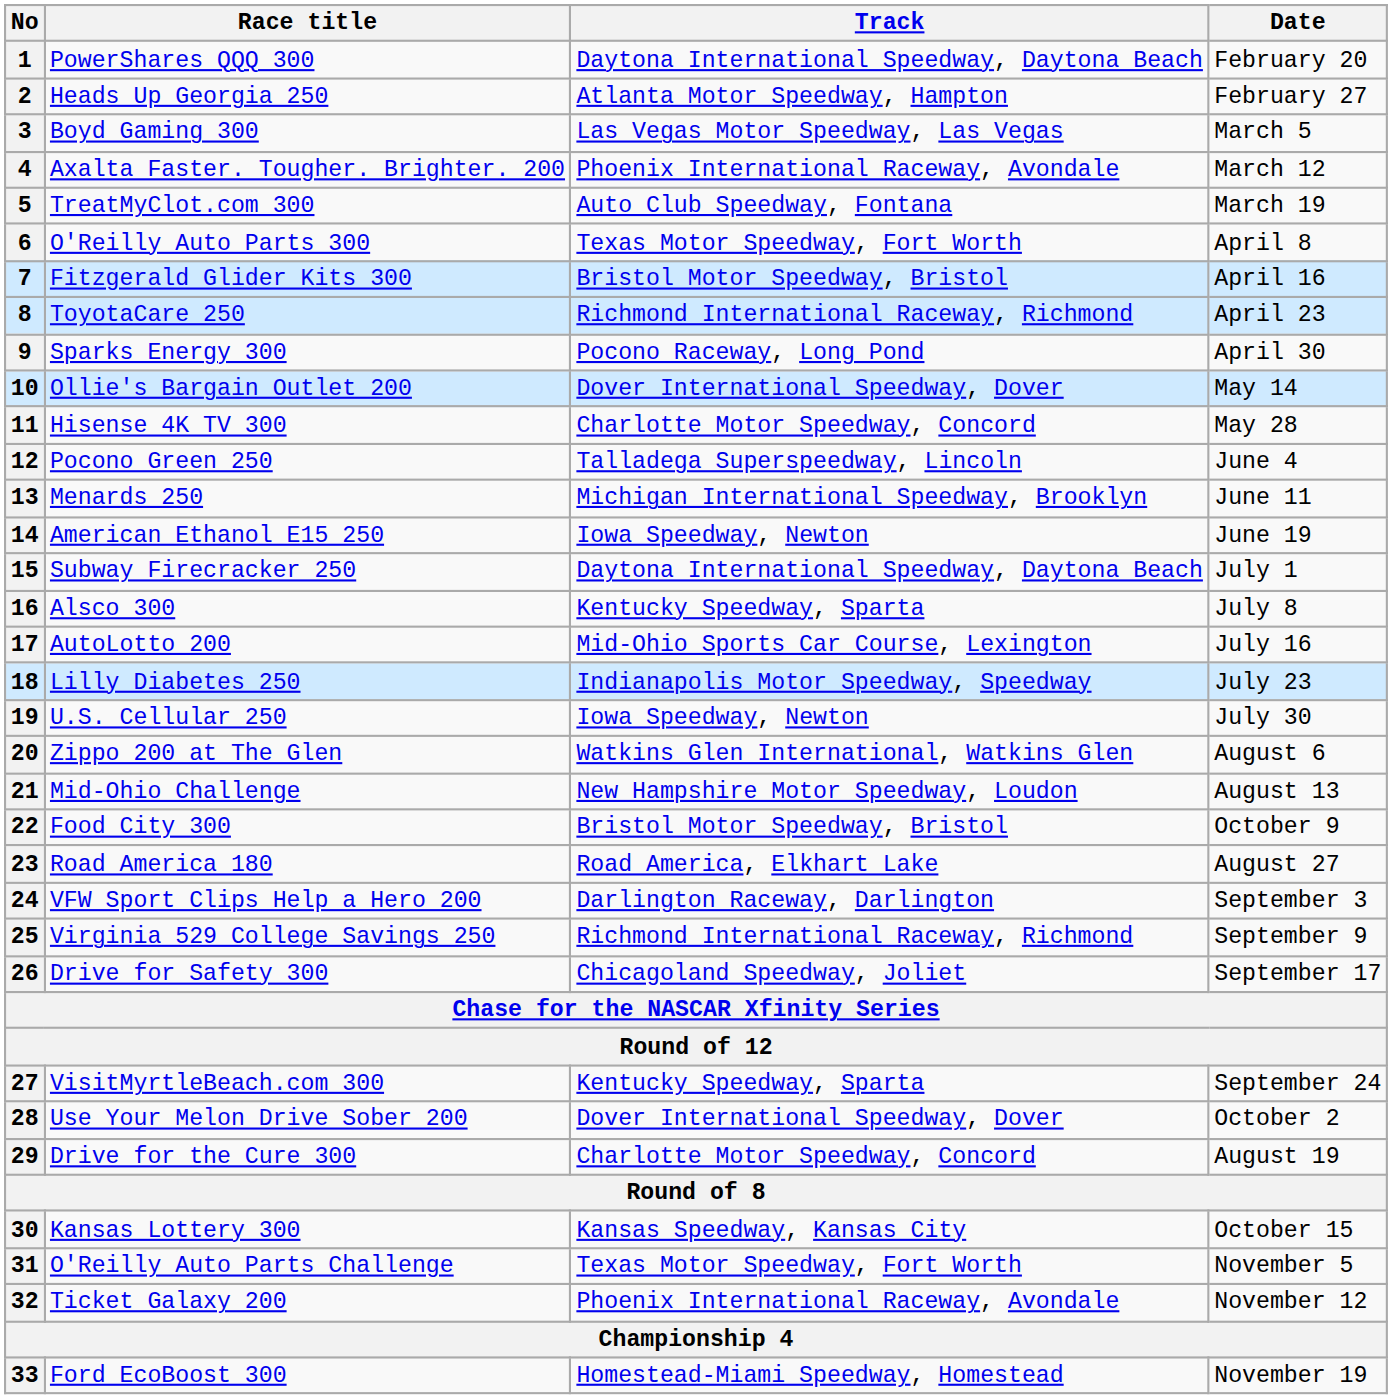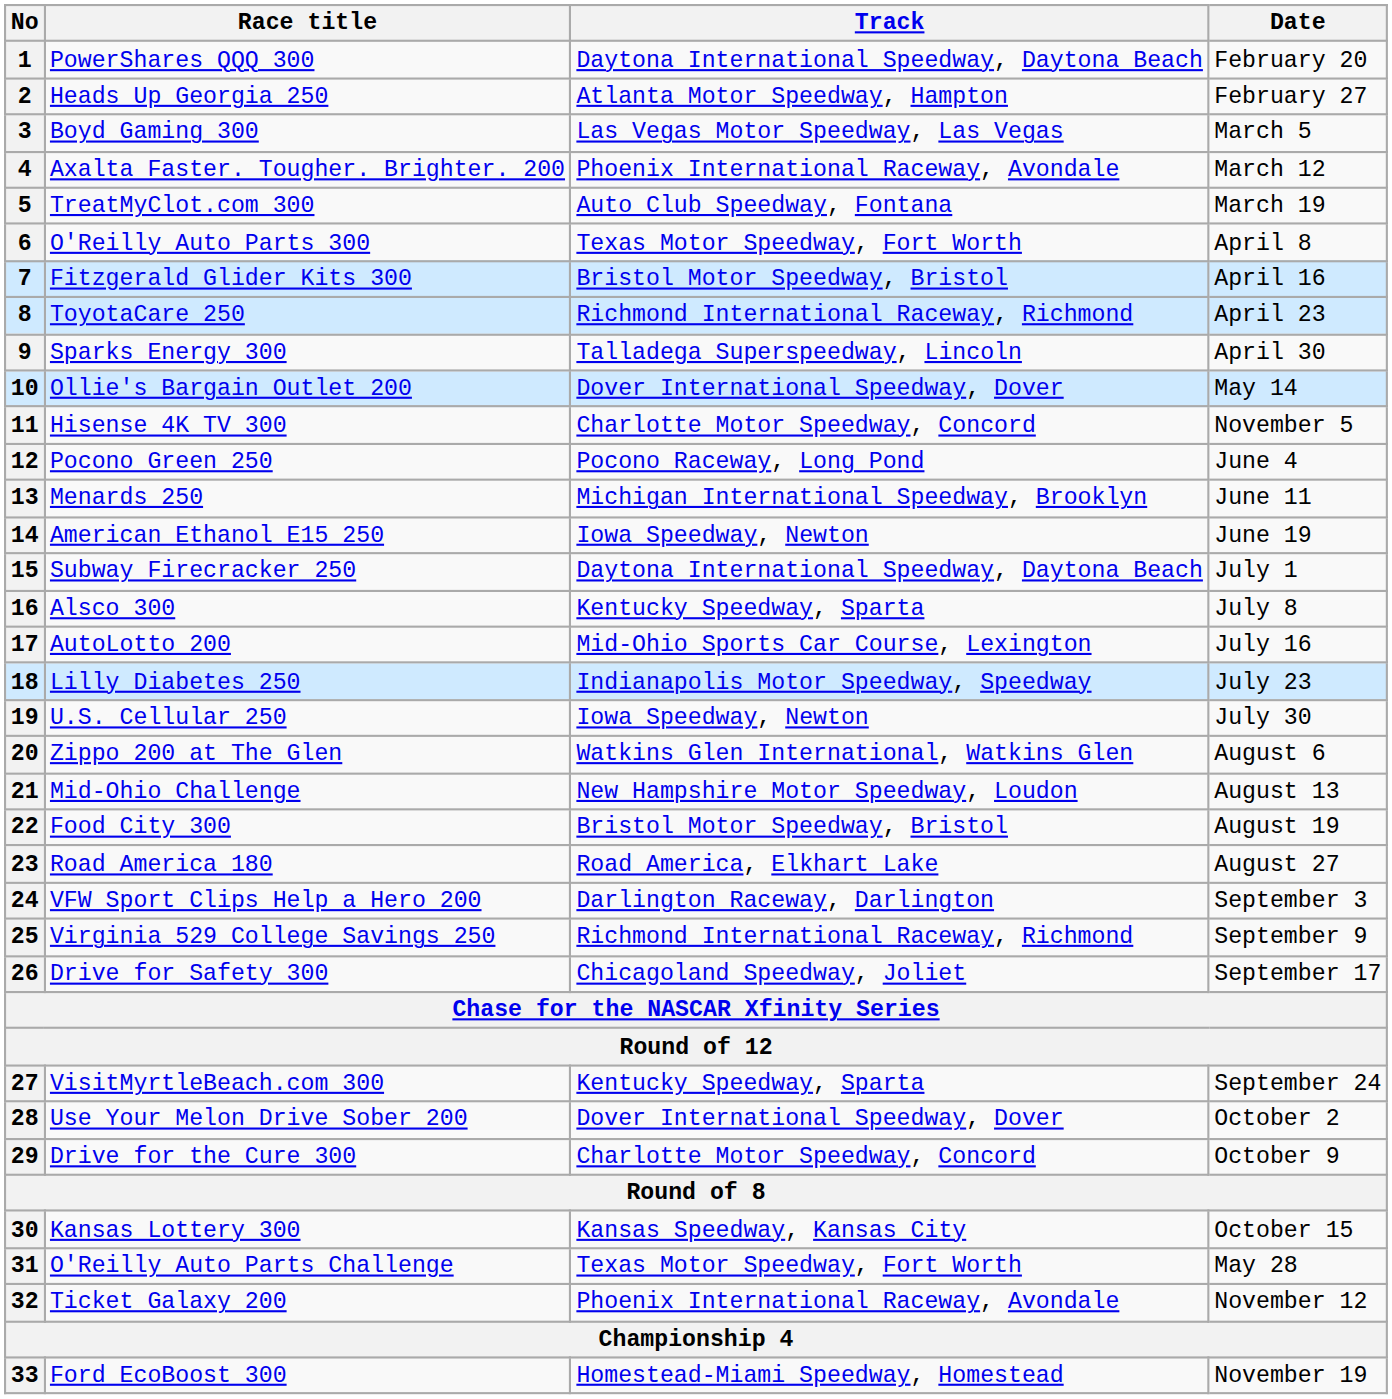 <table class="wikitable" style="font-size:85%;">
 <tr>
 <th>No</th>
 <th>Race title</th>
 <th><a href='#'>Track</a></th>
 <th>Date</th>
 </tr>
 <tr>
 <th>1</th>
 <td><a href='#'>PowerShares QQQ 300</a></td>
 <td><a href='#'>Daytona International Speedway</a>, <a href='#'>Daytona Beach</a></td>
 <td>February 20</td>
 </tr>
 <tr>
 <th>2</th>
 <td><a href='#'>Heads Up Georgia 250</a></td>
 <td><a href='#'>Atlanta Motor Speedway</a>, <a href='#'>Hampton</a></td>
 <td>February 27</td>
 </tr>
 <tr>
 <th>3</th>
 <td><a href='#'>Boyd Gaming 300</a></td>
 <td><a href='#'>Las Vegas Motor Speedway</a>, <a href='#'>Las Vegas</a></td>
 <td>March 5</td>
 </tr>
 <tr>
 <th>4</th>
 <td><a href='#'>Axalta Faster. Tougher. Brighter. 200</a></td>
 <td><a href='#'>Phoenix International Raceway</a>, <a href='#'>Avondale</a></td>
 <td>March 12</td>
 </tr>
 <tr>
 <th>5</th>
 <td><a href='#'>TreatMyClot.com 300</a></td>
 <td><a href='#'>Auto Club Speedway</a>, <a href='#'>Fontana</a></td>
 <td>March 19</td>
 </tr>
 <tr>
 <th>6</th>
 <td><a href='#'>O'Reilly Auto Parts 300</a></td>
 <td><a href='#'>Texas Motor Speedway</a>, <a href='#'>Fort Worth</a></td>
 <td>April 8</td>
 </tr>
 <tr bgcolor="#CFEAFF">
 <td align=center><strong>7</strong></td>
 <td><a href='#'>Fitzgerald Glider Kits 300</a></td>
 <td><a href='#'>Bristol Motor Speedway</a>, <a href='#'>Bristol</a></td>
 <td>April 16</td>
 </tr>
 <tr bgcolor="#CFEAFF">
 <td align=center><strong>8</strong></td>
 <td><a href='#'>ToyotaCare 250</a></td>
 <td><a href='#'>Richmond International Raceway</a>, <a href='#'>Richmond</a></td>
 <td>April 23</td>
 </tr>
 <tr>
 <th>9</th>
 <td><a href='#'>Sparks Energy 300</a></td>
-<td><a href='#'>Pocono Raceway</a>, <a href='#'>Long Pond</a></td>
+<td><a href='#'>Talladega Superspeedway</a>, <a href='#'>Lincoln</a></td>
 <td>April 30</td>
 </tr>
 <tr bgcolor="#CFEAFF">
 <td align=center><strong>10</strong></td>
 <td><a href='#'>Ollie's Bargain Outlet 200</a></td>
 <td><a href='#'>Dover International Speedway</a>, <a href='#'>Dover</a></td>
 <td>May 14</td>
 </tr>
 <tr>
 <th>11</th>
 <td><a href='#'>Hisense 4K TV 300</a></td>
 <td><a href='#'>Charlotte Motor Speedway</a>, <a href='#'>Concord</a></td>
-<td>May 28</td>
+<td>November 5</td>
 </tr>
 <tr>
 <th>12</th>
 <td><a href='#'>Pocono Green 250</a></td>
-<td><a href='#'>Talladega Superspeedway</a>, <a href='#'>Lincoln</a></td>
+<td><a href='#'>Pocono Raceway</a>, <a href='#'>Long Pond</a></td>
 <td>June 4</td>
 </tr>
 <tr>
 <th>13</th>
 <td><a href='#'>Menards 250</a></td>
 <td><a href='#'>Michigan International Speedway</a>, <a href='#'>Brooklyn</a></td>
 <td>June 11</td>
 </tr>
 <tr>
 <th>14</th>
 <td><a href='#'>American Ethanol E15 250</a></td>
 <td><a href='#'>Iowa Speedway</a>, <a href='#'>Newton</a></td>
 <td>June 19</td>
 </tr>
 <tr>
 <th>15</th>
 <td><a href='#'>Subway Firecracker 250</a></td>
 <td><a href='#'>Daytona International Speedway</a>, <a href='#'>Daytona Beach</a></td>
 <td>July 1</td>
 </tr>
 <tr>
 <th>16</th>
 <td><a href='#'>Alsco 300</a></td>
 <td><a href='#'>Kentucky Speedway</a>, <a href='#'>Sparta</a></td>
 <td>July 8</td>
 </tr>
 <tr>
 <th>17</th>
 <td><a href='#'>AutoLotto 200</a></td>
 <td><a href='#'>Mid-Ohio Sports Car Course</a>, <a href='#'>Lexington</a></td>
 <td>July 16</td>
 </tr>
 <tr bgcolor="#CFEAFF">
 <td align=center><strong>18</strong></td>
 <td><a href='#'>Lilly Diabetes 250</a></td>
 <td><a href='#'>Indianapolis Motor Speedway</a>, <a href='#'>Speedway</a></td>
 <td>July 23</td>
 </tr>
 <tr>
 <th>19</th>
 <td><a href='#'>U.S. Cellular 250</a></td>
 <td><a href='#'>Iowa Speedway</a>, <a href='#'>Newton</a></td>
 <td>July 30</td>
 </tr>
 <tr>
 <th>20</th>
 <td><a href='#'>Zippo 200 at The Glen</a></td>
 <td><a href='#'>Watkins Glen International</a>, <a href='#'>Watkins Glen</a></td>
 <td>August 6</td>
 </tr>
 <tr>
 <th>21</th>
 <td><a href='#'>Mid-Ohio Challenge</a></td>
 <td><a href='#'>New Hampshire Motor Speedway</a>, <a href='#'>Loudon</a></td>
 <td>August 13</td>
 </tr>
 <tr>
 <th>22</th>
 <td><a href='#'>Food City 300</a></td>
 <td><a href='#'>Bristol Motor Speedway</a>, <a href='#'>Bristol</a></td>
-<td>October 9</td>
+<td>August 19</td>
 </tr>
 <tr>
 <th>23</th>
 <td><a href='#'>Road America 180</a></td>
 <td><a href='#'>Road America</a>, <a href='#'>Elkhart Lake</a></td>
 <td>August 27</td>
 </tr>
 <tr>
 <th>24</th>
 <td><a href='#'>VFW Sport Clips Help a Hero 200</a></td>
 <td><a href='#'>Darlington Raceway</a>, <a href='#'>Darlington</a></td>
 <td>September 3</td>
 </tr>
 <tr>
 <th>25</th>
 <td><a href='#'>Virginia 529 College Savings 250</a></td>
 <td><a href='#'>Richmond International Raceway</a>, <a href='#'>Richmond</a></td>
 <td>September 9</td>
 </tr>
 <tr>
 <th>26</th>
 <td><a href='#'>Drive for Safety 300</a></td>
 <td><a href='#'>Chicagoland Speedway</a>, <a href='#'>Joliet</a></td>
 <td>September 17</td>
 </tr>
 <tr>
 <th colspan="4"><a href='#'>Chase for the NASCAR Xfinity Series</a></th>
 </tr>
 <tr>
 <th colspan="4">Round of 12</th>
 </tr>
 <tr>
 <th>27</th>
 <td><a href='#'>VisitMyrtleBeach.com 300</a></td>
 <td><a href='#'>Kentucky Speedway</a>, <a href='#'>Sparta</a></td>
 <td>September 24</td>
 </tr>
 <tr>
 <th>28</th>
 <td><a href='#'>Use Your Melon Drive Sober 200</a></td>
 <td><a href='#'>Dover International Speedway</a>, <a href='#'>Dover</a></td>
 <td>October 2</td>
 </tr>
 <tr>
 <th>29</th>
 <td><a href='#'>Drive for the Cure 300</a></td>
 <td><a href='#'>Charlotte Motor Speedway</a>, <a href='#'>Concord</a></td>
-<td>August 19</td>
+<td>October 9</td>
 </tr>
 <tr>
 <th colspan="4">Round of 8</th>
 </tr>
 <tr>
 <th>30</th>
 <td><a href='#'>Kansas Lottery 300</a></td>
 <td><a href='#'>Kansas Speedway</a>, <a href='#'>Kansas City</a></td>
 <td>October 15</td>
 </tr>
 <tr>
 <th>31</th>
 <td><a href='#'>O'Reilly Auto Parts Challenge</a></td>
 <td><a href='#'>Texas Motor Speedway</a>, <a href='#'>Fort Worth</a></td>
-<td>November 5</td>
+<td>May 28</td>
 </tr>
 <tr>
 <th>32</th>
 <td><a href='#'>Ticket Galaxy 200</a></td>
 <td><a href='#'>Phoenix International Raceway</a>, <a href='#'>Avondale</a></td>
 <td>November 12</td>
 </tr>
 <tr>
 <th colspan="4">Championship 4</th>
 </tr>
 <tr>
 <th>33</th>
 <td><a href='#'>Ford EcoBoost 300</a></td>
 <td><a href='#'>Homestead-Miami Speedway</a>, <a href='#'>Homestead</a></td>
 <td>November 19</td>
 </tr>
 </table>
